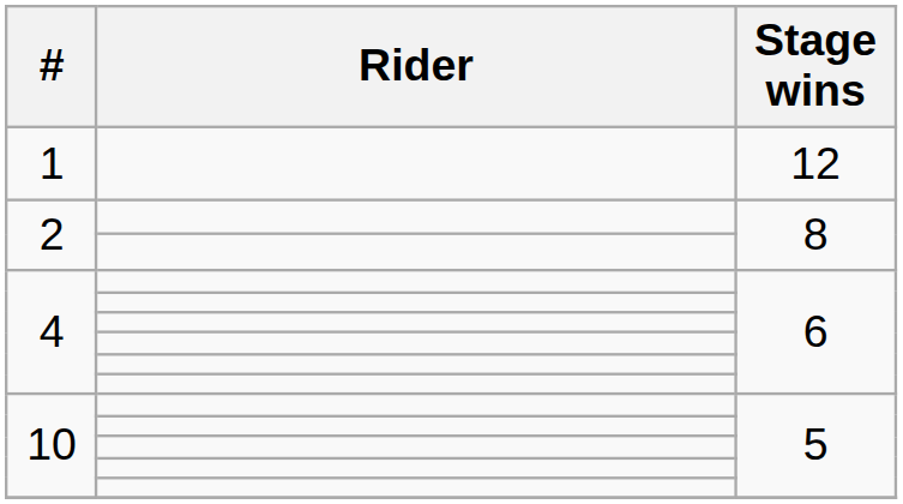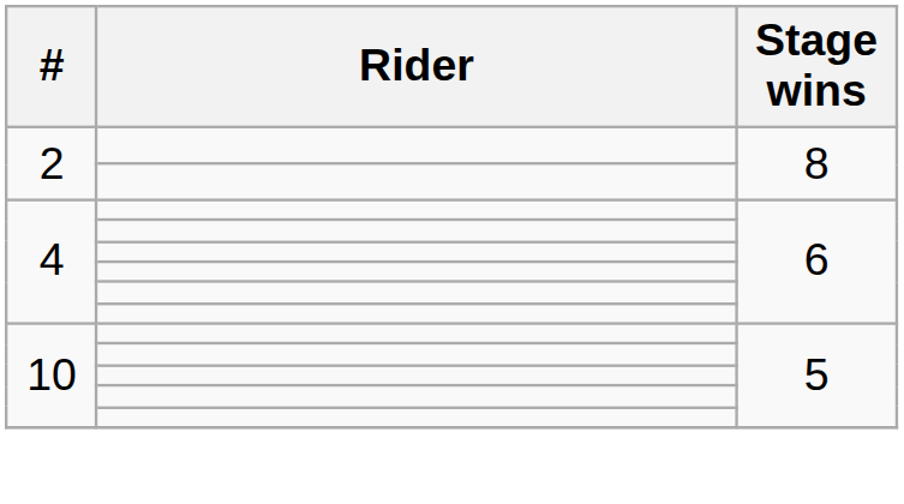 <table class="wikitable">
 <tr>
 <th width=25>#</th>
 <th width=220>Rider</th>
 <th width=50>Stage wins</th>
-</tr>
-<tr>
-<td align="center" rowspan 1>1</td>
-<td></td>
-<td align="center">12</td>
 </tr>
 <tr>
 <td align="center" rowspan=2>2</td>
 <td></td>
 <td align="center" rowspan=2>8</td>
 </tr>
 <tr>
 <td></td>
 </tr>
 <tr>
 <td align="center" rowspan=6>4</td>
 <td></td>
 <td align="center" rowspan=6>6</td>
 </tr>
 <tr>
 <td></td>
 </tr>
 <tr>
 <td></td>
 </tr>
 <tr>
 <td></td>
 </tr>
 <tr>
 <td></td>
 </tr>
 <tr>
 <td></td>
 </tr>
 <tr>
 <td align="center" rowspan=5>10</td>
 <td></td>
 <td align="center" rowspan=5>5</td>
 </tr>
 <tr>
 <td></td>
 </tr>
 <tr>
 <td></td>
 </tr>
 <tr>
 <td></td>
 </tr>
 <tr>
 <td></td>
 </tr>
 <tr>
 </tr>
 </table>
